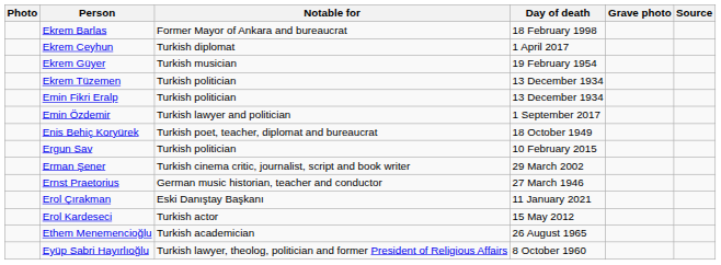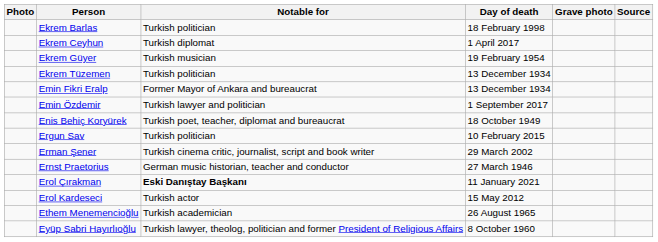 <table class="wikitable sortable">
 <tr>
 <th scope=col>Photo</th>
 <th scope=col>Person</th>
 <th scope=col>Notable for</th>
 <th scope=col>Day of death</th>
 <th scope=col>Grave photo</th>
 <th scope=col>Source</th>
 </tr>
 <tr>
 <td></td>
 <td><a href='#'>Ekrem Barlas</a></td>
-<td>Former Mayor of Ankara and bureaucrat</td>
+<td>Turkish politician</td>
 <td>18 February 1998</td>
 <td></td>
 <td></td>
 </tr>
 <tr>
 <td></td>
 <td><a href='#'>Ekrem Ceyhun</a></td>
 <td>Turkish diplomat</td>
 <td>1 April 2017</td>
 <td></td>
 <td></td>
 </tr>
 <tr>
 <td></td>
 <td><a href='#'>Ekrem Güyer</a></td>
 <td>Turkish musician</td>
 <td>19 February 1954</td>
 <td></td>
 <td></td>
 </tr>
 <tr>
 <td></td>
 <td><a href='#'>Ekrem Tüzemen</a></td>
 <td>Turkish politician</td>
 <td>13 December 1934</td>
 <td></td>
 <td></td>
 </tr>
 <tr>
 <td></td>
 <td><a href='#'>Emin Fikri Eralp</a></td>
-<td>Turkish politician</td>
+<td>Former Mayor of Ankara and bureaucrat</td>
 <td>13 December 1934</td>
 <td></td>
 <td></td>
 </tr>
 <tr>
 <td></td>
 <td><a href='#'>Emin Özdemir</a></td>
 <td>Turkish lawyer and politician</td>
 <td>1 September 2017</td>
 <td></td>
 <td></td>
 </tr>
 <tr>
 <td></td>
 <td><a href='#'>Enis Behiç Koryürek</a></td>
 <td>Turkish poet, teacher, diplomat and bureaucrat</td>
 <td>18 October 1949</td>
 <td></td>
 <td></td>
 </tr>
 <tr>
 <td></td>
 <td><a href='#'>Ergun Sav</a></td>
 <td>Turkish politician</td>
 <td>10 February 2015</td>
 <td></td>
 <td></td>
 </tr>
 <tr>
 <td></td>
 <td><a href='#'>Erman Şener</a></td>
 <td>Turkish cinema critic, journalist, script and book writer</td>
 <td>29 March 2002</td>
 <td></td>
 <td></td>
 </tr>
 <tr>
 <td></td>
 <td><a href='#'>Ernst Praetorius</a></td>
 <td>German music historian, teacher and conductor</td>
 <td>27 March 1946</td>
 <td></td>
 <td></td>
 </tr>
 <tr>
 <td></td>
 <td><a href='#'>Erol Çırakman</a></td>
-<td>Eski Danıştay Başkanı</td>
+<td><strong>Eski Danıştay Başkanı</strong></td>
 <td>11 January 2021</td>
 <td></td>
 <td></td>
 </tr>
 <tr>
 <td></td>
 <td><a href='#'>Erol Kardeseci</a></td>
 <td>Turkish actor</td>
 <td>15 May 2012</td>
 <td></td>
 <td></td>
 </tr>
 <tr>
 <td></td>
 <td><a href='#'>Ethem Menemencioğlu</a></td>
 <td>Turkish academician</td>
 <td>26 August 1965</td>
 <td></td>
 <td></td>
 </tr>
 <tr>
 <td></td>
 <td><a href='#'>Eyüp Sabri Hayırlıoğlu</a></td>
 <td>Turkish lawyer, theolog, politician and former <a href='#'>President of Religious Affairs</a></td>
 <td>8 October 1960</td>
 <td></td>
 <td></td>
 </tr>
 </table>
